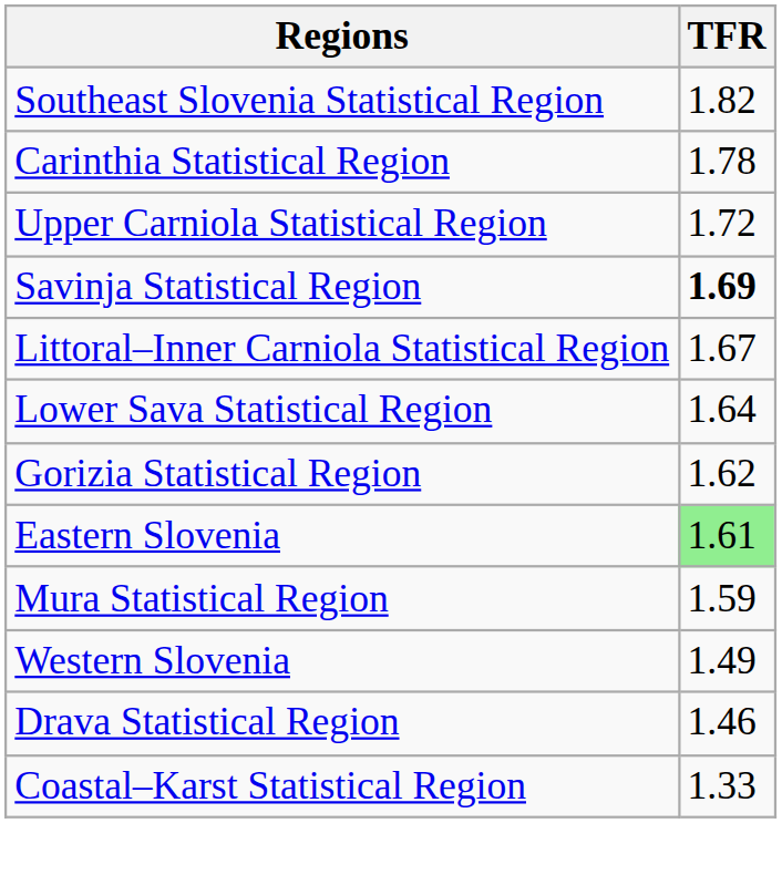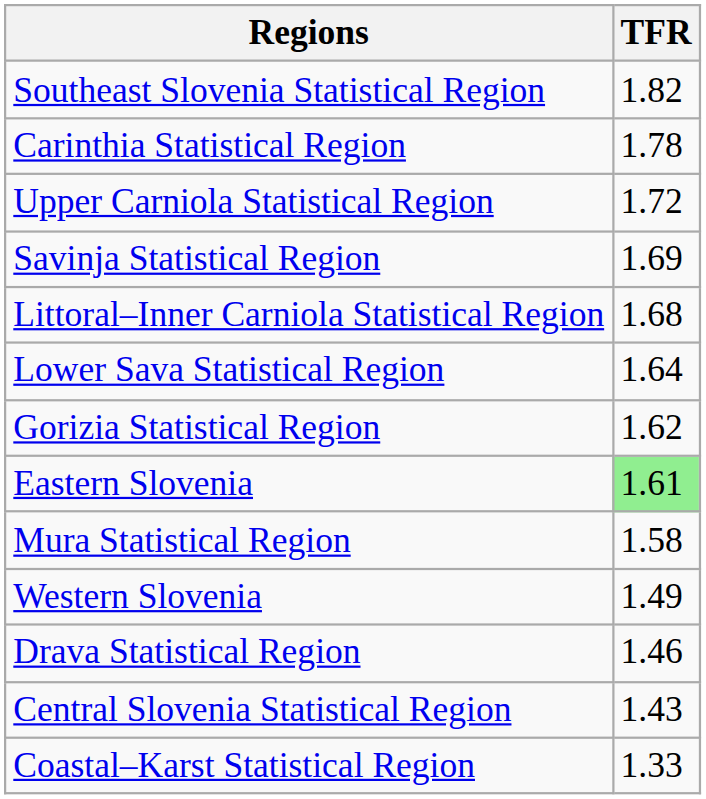 <table class="wikitable sortable">
 <tr>
 <th>Regions</th>
 <th>TFR</th>
 </tr>
 <tr>
 <td><a href='#'>Southeast Slovenia Statistical Region</a></td>
 <td>1.82</td>
 </tr>
 <tr>
 <td><a href='#'>Carinthia Statistical Region</a></td>
 <td>1.78</td>
 </tr>
 <tr>
 <td><a href='#'>Upper Carniola Statistical Region</a></td>
 <td>1.72</td>
 </tr>
 <tr>
 <td><a href='#'>Savinja Statistical Region</a></td>
-<td><strong>1.69</strong></td>
+<td>1.69</td>
 </tr>
 <tr>
 <td><a href='#'>Littoral–Inner Carniola Statistical Region</a></td>
-<td>1.67</td>
+<td>1.68</td>
 </tr>
 <tr>
 <td><a href='#'>Lower Sava Statistical Region</a></td>
 <td>1.64</td>
 </tr>
 <tr>
 <td><a href='#'>Gorizia Statistical Region</a></td>
 <td>1.62</td>
 </tr>
 <tr>
 <td><a href='#'>Eastern Slovenia</a></td>
 <td style="background: lightgreen;">1.61</td>
 </tr>
 <tr>
 <td><a href='#'>Mura Statistical Region</a></td>
-<td>1.59</td>
+<td>1.58</td>
 </tr>
 <tr>
 <td><a href='#'>Western Slovenia</a></td>
 <td>1.49</td>
 </tr>
 <tr>
 <td><a href='#'>Drava Statistical Region</a></td>
 <td>1.46</td>
 </tr>
 <tr>
+<td><a href='#'>Central Slovenia Statistical Region</a></td>
+<td>1.43</td>
+</tr>
+<tr>
 <td><a href='#'>Coastal–Karst Statistical Region</a></td>
 <td>1.33</td>
 </tr>
 </table>
